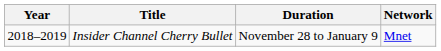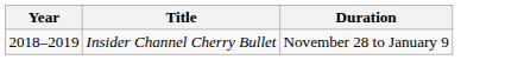 <table class="wikitable">
 <tr>
 <th>Year</th>
 <th>Title</th>
 <th>Duration</th>
-<th>Network</th>
 </tr>
 <tr>
 <td>2018–2019</td>
 <td><em>Insider Channel Cherry Bullet</em></td>
 <td>November 28 to January 9</td>
-<td><a href='#'>Mnet</a></td>
 </tr>
 </table>
